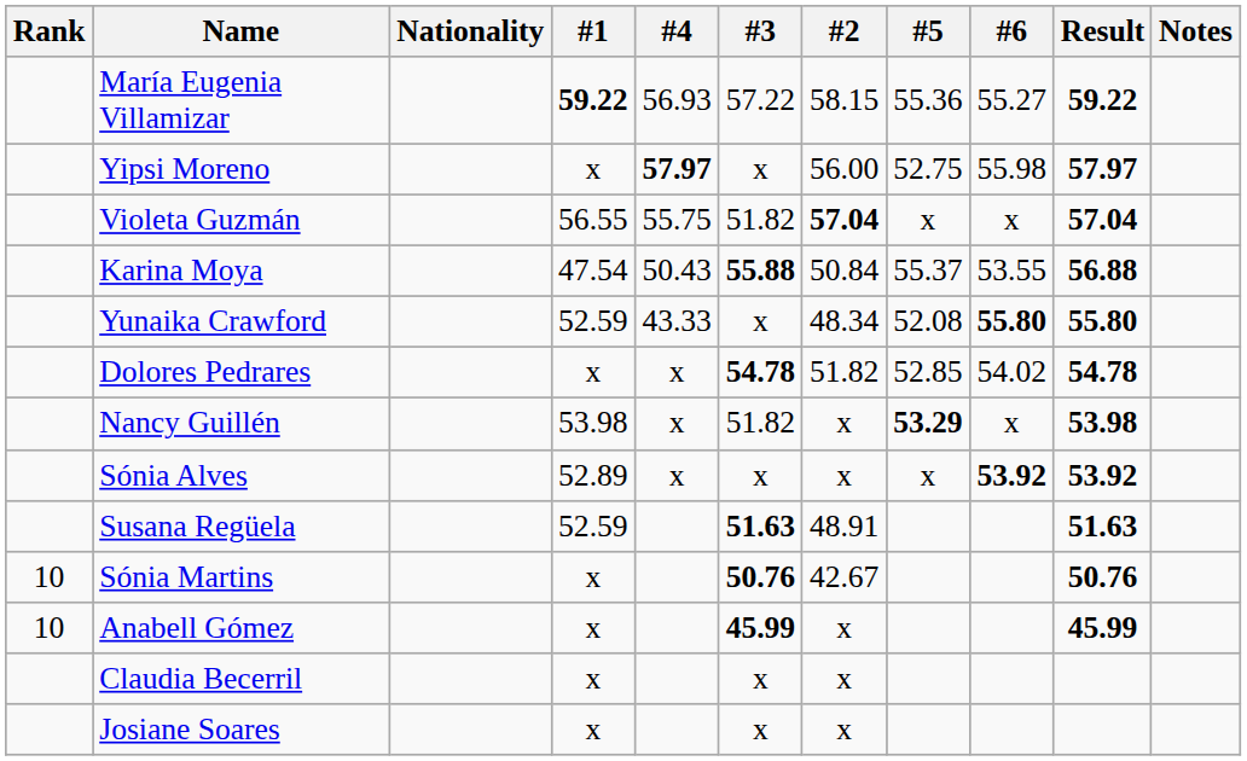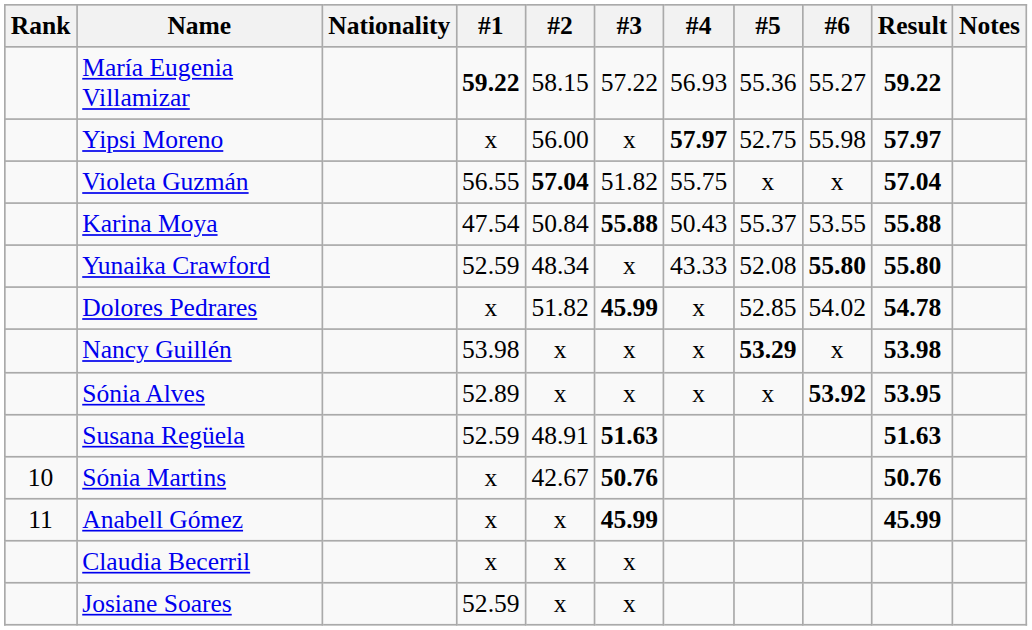 <table class="wikitable sortable" style="text-align:center;font-size:95%">
 <tr>
 <th>Rank</th>
 <th>Name</th>
 <th>Nationality</th>
 <th>#1</th>
+<th>#2</th>
+<th>#3</th>
 <th>#4</th>
-<th>#3</th>
-<th>#2</th>
 <th>#5</th>
 <th>#6</th>
 <th>Result</th>
 <th>Notes</th>
 </tr>
 <tr>
 <td></td>
 <td align=left><a href='#'>María Eugenia Villamizar</a></td>
 <td align=left></td>
 <td><strong>59.22</strong></td>
+<td>58.15</td>
+<td>57.22</td>
 <td>56.93</td>
-<td>57.22</td>
-<td>58.15</td>
 <td>55.36</td>
 <td>55.27</td>
 <td><strong>59.22</strong></td>
 <td></td>
 </tr>
 <tr>
 <td></td>
 <td align=left><a href='#'>Yipsi Moreno</a></td>
 <td align=left></td>
 <td>x</td>
+<td>56.00</td>
+<td>x</td>
 <td><strong>57.97</strong></td>
-<td>x</td>
-<td>56.00</td>
 <td>52.75</td>
 <td>55.98</td>
 <td><strong>57.97</strong></td>
 <td></td>
 </tr>
 <tr>
 <td></td>
 <td align=left><a href='#'>Violeta Guzmán</a></td>
 <td align=left></td>
 <td>56.55</td>
+<td><strong>57.04</strong></td>
+<td>51.82</td>
 <td>55.75</td>
-<td>51.82</td>
-<td><strong>57.04</strong></td>
 <td>x</td>
 <td>x</td>
 <td><strong>57.04</strong></td>
 <td></td>
 </tr>
 <tr>
 <td></td>
 <td align=left><a href='#'>Karina Moya</a></td>
 <td align=left></td>
 <td>47.54</td>
+<td>50.84</td>
+<td><strong>55.88</strong></td>
 <td>50.43</td>
-<td><strong>55.88</strong></td>
-<td>50.84</td>
 <td>55.37</td>
 <td>53.55</td>
-<td><strong>56.88</strong></td>
+<td><strong>55.88</strong></td>
 <td></td>
 </tr>
 <tr>
 <td></td>
 <td align=left><a href='#'>Yunaika Crawford</a></td>
 <td align=left></td>
 <td>52.59</td>
+<td>48.34</td>
+<td>x</td>
 <td>43.33</td>
-<td>x</td>
-<td>48.34</td>
 <td>52.08</td>
 <td><strong>55.80</strong></td>
 <td><strong>55.80</strong></td>
 <td></td>
 </tr>
 <tr>
 <td></td>
 <td align=left><a href='#'>Dolores Pedrares</a></td>
 <td align=left></td>
 <td>x</td>
+<td>51.82</td>
+<td><strong>45.99</strong></td>
 <td>x</td>
-<td><strong>54.78</strong></td>
-<td>51.82</td>
 <td>52.85</td>
 <td>54.02</td>
 <td><strong>54.78</strong></td>
 <td></td>
 </tr>
 <tr>
 <td></td>
 <td align=left><a href='#'>Nancy Guillén</a></td>
 <td align=left></td>
 <td>53.98</td>
 <td>x</td>
-<td>51.82</td>
+<td>x</td>
 <td>x</td>
 <td><strong>53.29</strong></td>
 <td>x</td>
 <td><strong>53.98</strong></td>
 <td></td>
 </tr>
 <tr>
 <td></td>
 <td align=left><a href='#'>Sónia Alves</a></td>
 <td align=left></td>
 <td>52.89</td>
 <td>x</td>
 <td>x</td>
 <td>x</td>
 <td>x</td>
 <td><strong>53.92</strong></td>
-<td><strong>53.92</strong></td>
+<td><strong>53.95</strong></td>
 <td></td>
 </tr>
 <tr>
 <td></td>
 <td align=left><a href='#'>Susana Regüela</a></td>
 <td align=left></td>
 <td>52.59</td>
+<td>48.91</td>
+<td><strong>51.63</strong></td>
 <td></td>
-<td><strong>51.63</strong></td>
-<td>48.91</td>
 <td></td>
 <td></td>
 <td><strong>51.63</strong></td>
 <td></td>
 </tr>
 <tr>
 <td>10</td>
 <td align=left><a href='#'>Sónia Martins</a></td>
 <td align=left></td>
 <td>x</td>
+<td>42.67</td>
+<td><strong>50.76</strong></td>
 <td></td>
-<td><strong>50.76</strong></td>
-<td>42.67</td>
 <td></td>
 <td></td>
 <td><strong>50.76</strong></td>
 <td></td>
 </tr>
 <tr>
-<td>10</td>
+<td>11</td>
 <td align=left><a href='#'>Anabell Gómez</a></td>
 <td align=left></td>
 <td>x</td>
+<td>x</td>
+<td><strong>45.99</strong></td>
 <td></td>
-<td><strong>45.99</strong></td>
-<td>x</td>
 <td></td>
 <td></td>
 <td><strong>45.99</strong></td>
 <td></td>
 </tr>
 <tr>
 <td></td>
 <td align=left><a href='#'>Claudia Becerril</a></td>
 <td align=left></td>
 <td>x</td>
-<td></td>
 <td>x</td>
 <td>x</td>
+<td></td>
 <td></td>
 <td></td>
 <td><strong></strong></td>
 <td></td>
 </tr>
 <tr>
 <td></td>
 <td align=left><a href='#'>Josiane Soares</a></td>
 <td align=left></td>
+<td>52.59</td>
+<td>x</td>
 <td>x</td>
 <td></td>
-<td>x</td>
-<td>x</td>
 <td></td>
 <td></td>
 <td><strong></strong></td>
 <td></td>
 </tr>
 </table>
